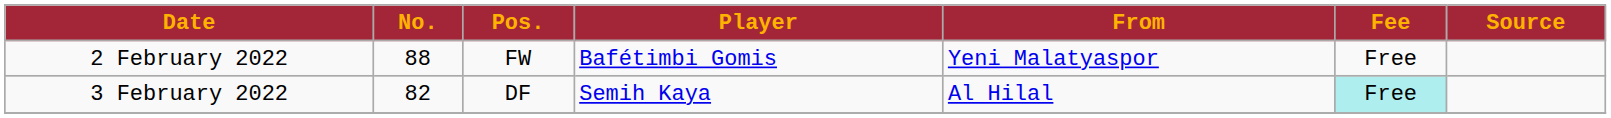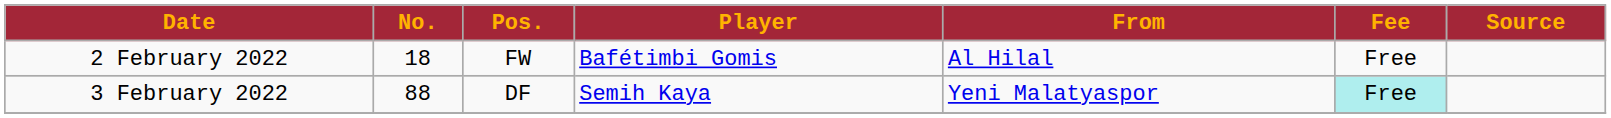 <table class="wikitable sortable" style="text-align:center;width:75%;">
 <tr>
 <th scope="col" style="background-color:#A32638;color:#FFB300">Date</th>
 <th scope="col" style="background-color:#A32638;color:#FFB300">No.</th>
 <th scope="col" style="background-color:#A32638;color:#FFB300">Pos.</th>
 <th scope="col" style="background-color:#A32638;color:#FFB300">Player</th>
 <th scope="col" style="background-color:#A32638;color:#FFB300">From</th>
 <th scope="col" style="background-color:#A32638;color:#FFB300" data-sort-type="currency">Fee</th>
 <th scope="col" class="unsortable" style="background-color:#A32638;color:#FFB300">Source</th>
 </tr>
 <tr>
 <td>2 February 2022</td>
-<td>88</td>
+<td>18</td>
 <td>FW</td>
 <td align=left> <a href='#'>Bafétimbi Gomis</a></td>
-<td align=left> <a href='#'>Yeni Malatyaspor</a></td>
+<td align=left> <a href='#'>Al Hilal</a></td>
 <td>Free</td>
 <td></td>
 </tr>
 <tr>
 <td>3 February 2022</td>
-<td>82</td>
+<td>88</td>
 <td>DF</td>
 <td align=left> <a href='#'>Semih Kaya</a></td>
-<td align=left> <a href='#'>Al Hilal</a></td>
+<td align=left> <a href='#'>Yeni Malatyaspor</a></td>
 <td style="background: paleturquoise;">Free</td>
 <td></td>
 </tr>
 <tr>
 </tr>
 </table>
